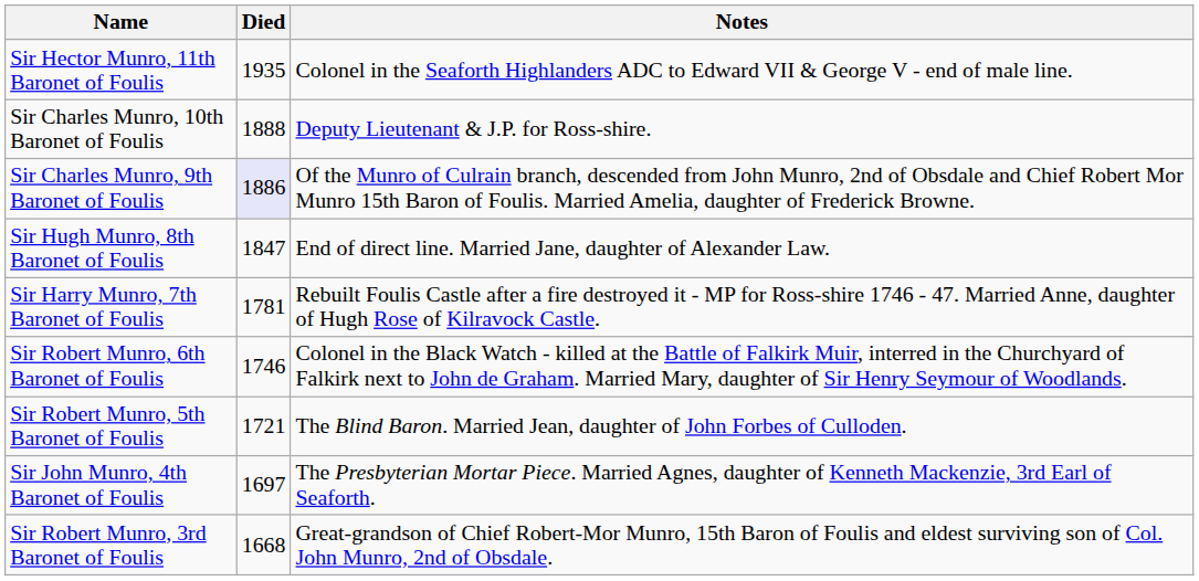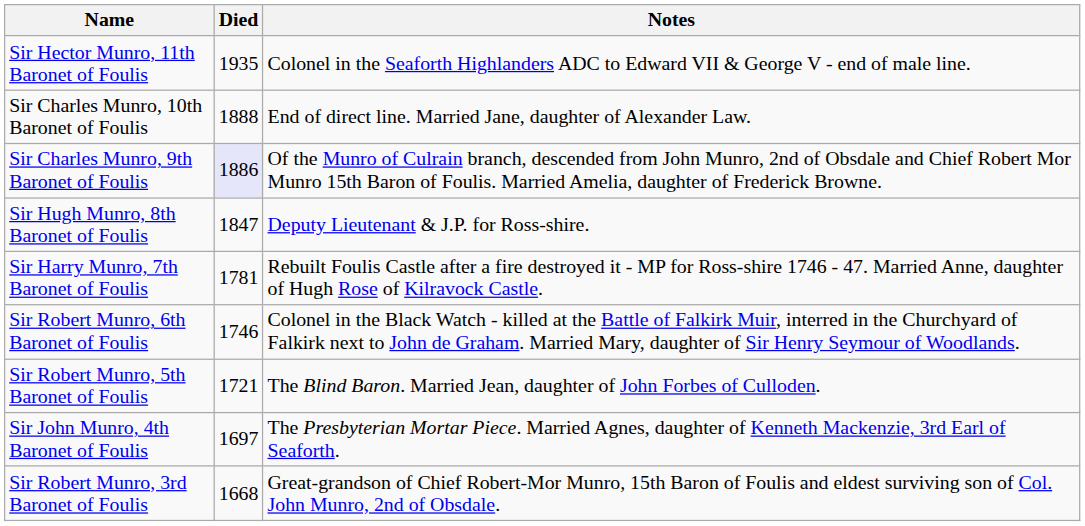 <table class="wikitable">
 <tr>
 <th>Name</th>
 <th>Died</th>
 <th>Notes</th>
 </tr>
 <tr>
 <td><a href='#'>Sir Hector Munro, 11th Baronet of Foulis</a></td>
 <td>1935</td>
 <td>Colonel in the <a href='#'>Seaforth Highlanders</a> ADC to Edward VII & George V - end of male line.</td>
 </tr>
 <tr>
 <td>Sir Charles Munro, 10th Baronet of Foulis</td>
 <td>1888</td>
-<td><a href='#'>Deputy Lieutenant</a> & J.P. for Ross-shire.</td>
+<td>End of direct line. Married Jane, daughter of Alexander Law.</td>
 </tr>
 <tr>
 <td><a href='#'>Sir Charles Munro, 9th Baronet of Foulis</a></td>
 <td style="background: lavender;">1886</td>
 <td>Of the <a href='#'>Munro of Culrain</a> branch, descended from John Munro, 2nd of Obsdale and Chief Robert Mor Munro 15th Baron of Foulis. Married Amelia, daughter of Frederick Browne.</td>
 </tr>
 <tr>
 <td><a href='#'>Sir Hugh Munro, 8th Baronet of Foulis</a></td>
 <td>1847</td>
-<td>End of direct line. Married Jane, daughter of Alexander Law.</td>
+<td><a href='#'>Deputy Lieutenant</a> & J.P. for Ross-shire.</td>
 </tr>
 <tr>
 <td><a href='#'>Sir Harry Munro, 7th Baronet of Foulis</a></td>
 <td>1781</td>
 <td>Rebuilt Foulis Castle after a fire destroyed it - MP for Ross-shire 1746 - 47. Married Anne, daughter of Hugh <a href='#'>Rose</a> of <a href='#'>Kilravock Castle</a>.</td>
 </tr>
 <tr>
 <td><a href='#'>Sir Robert Munro, 6th Baronet of Foulis</a></td>
 <td>1746</td>
 <td>Colonel in the Black Watch - killed at the <a href='#'>Battle of Falkirk Muir</a>, interred in the Churchyard of Falkirk next to <a href='#'>John de Graham</a>. Married Mary, daughter of <a href='#'>Sir Henry Seymour of Woodlands</a>.</td>
 </tr>
 <tr>
 <td><a href='#'>Sir Robert Munro, 5th Baronet of Foulis</a></td>
 <td>1721</td>
 <td>The <em>Blind Baron</em>. Married Jean, daughter of <a href='#'>John Forbes of Culloden</a>.</td>
 </tr>
 <tr>
 <td><a href='#'>Sir John Munro, 4th Baronet of Foulis</a></td>
 <td>1697</td>
 <td>The <em>Presbyterian Mortar Piece</em>. Married Agnes, daughter of <a href='#'>Kenneth Mackenzie, 3rd Earl of Seaforth</a>.</td>
 </tr>
 <tr>
 <td><a href='#'>Sir Robert Munro, 3rd Baronet of Foulis</a></td>
 <td>1668</td>
 <td>Great-grandson of Chief Robert-Mor Munro, 15th Baron of Foulis and eldest surviving son of <a href='#'>Col. John Munro, 2nd of Obsdale</a>.</td>
 </tr>
 </table>
